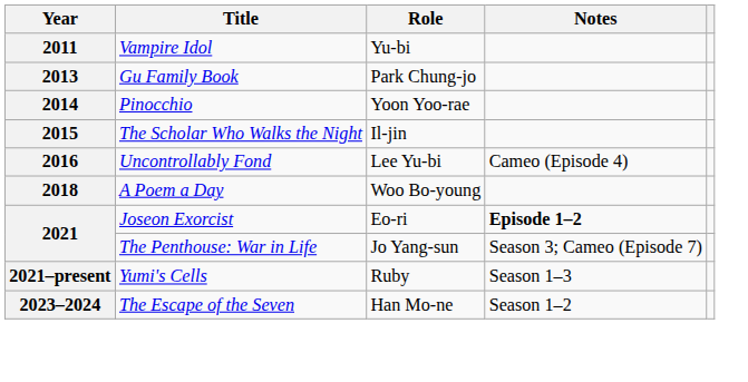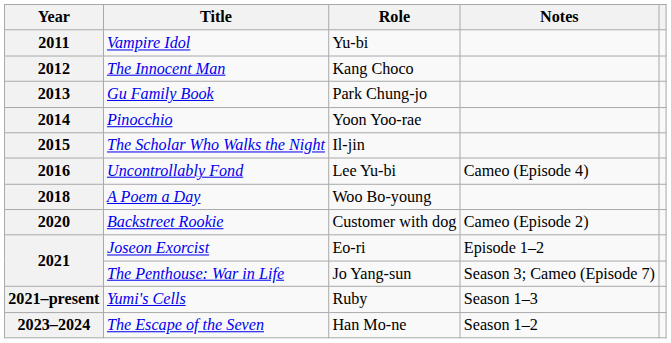 <table class="wikitable plainrowheaders">
 <tr>
 <th scope="col">Year</th>
 <th scope="col">Title</th>
 <th scope="col">Role</th>
 <th scope="col">Notes</th>
 <th scope="col" class="unsortable"></th>
 </tr>
 <tr>
 <th scope="row">2011</th>
 <td><em><a href='#'>Vampire Idol</a></em></td>
 <td>Yu-bi</td>
+<td></td>
+<td style="text-align:center"></td>
+</tr>
+<tr>
+<th scope="row">2012</th>
+<td><em><a href='#'>The Innocent Man</a></em></td>
+<td>Kang Choco</td>
 <td></td>
 <td style="text-align:center"></td>
 </tr>
 <tr>
 <th scope="row">2013</th>
 <td><em><a href='#'>Gu Family Book</a></em></td>
 <td>Park Chung-jo</td>
 <td></td>
 <td style="text-align:center"></td>
 </tr>
 <tr>
 <th scope="row">2014</th>
 <td><em><a href='#'>Pinocchio</a></em></td>
 <td>Yoon Yoo-rae</td>
 <td></td>
 <td style="text-align:center"></td>
 </tr>
 <tr>
 <th scope="row">2015</th>
 <td><em><a href='#'>The Scholar Who Walks the Night</a></em></td>
 <td>Il-jin</td>
 <td></td>
 <td style="text-align:center"></td>
 </tr>
 <tr>
 <th scope="row">2016</th>
 <td><em><a href='#'>Uncontrollably Fond</a></em></td>
 <td>Lee Yu-bi</td>
 <td>Cameo (Episode 4)</td>
 <td style="text-align:center"></td>
 </tr>
 <tr>
 <th scope="row">2018</th>
 <td><em><a href='#'>A Poem a Day</a></em></td>
 <td>Woo Bo-young</td>
 <td></td>
 <td style="text-align:center"></td>
 </tr>
 <tr>
+<th scope="row">2020</th>
+<td><em><a href='#'>Backstreet Rookie</a></em></td>
+<td>Customer with dog</td>
+<td>Cameo (Episode 2)</td>
+<td style="text-align:center"></td>
+</tr>
+<tr>
 <th scope="row" rowspan="2">2021</th>
 <td><em><a href='#'>Joseon Exorcist</a></em></td>
 <td>Eo-ri</td>
-<td><strong>Episode 1–2</strong></td>
+<td>Episode 1–2</td>
 <td style="text-align:center"></td>
 </tr>
 <tr>
 <td><em><a href='#'>The Penthouse: War in Life</a></em></td>
 <td>Jo Yang-sun</td>
 <td>Season 3; Cameo (Episode 7)</td>
 <td style="text-align:center"></td>
 </tr>
 <tr>
 <th scope="row">2021–present</th>
 <td><em><a href='#'>Yumi's Cells</a></em></td>
 <td>Ruby</td>
 <td>Season 1–3</td>
 <td style="text-align:center"></td>
 </tr>
 <tr>
 <th scope="row">2023–2024</th>
 <td><em><a href='#'>The Escape of the Seven</a></em></td>
 <td>Han Mo-ne</td>
 <td>Season 1–2</td>
 <td style="text-align:center"></td>
 </tr>
 </table>
